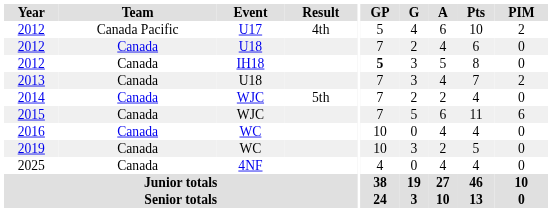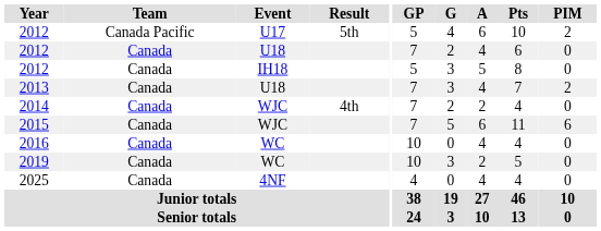 <table border="0" cellpadding="1" cellspacing="0" ID="Table3" style="text-align:center; width:40em;">
 <tr bgcolor="#e0e0e0">
 <th>Year</th>
 <th>Team</th>
 <th>Event</th>
 <th>Result</th>
 <th rowspan="99" bgcolor="#ffffff"></th>
 <th>GP</th>
 <th>G</th>
 <th>A</th>
 <th>Pts</th>
 <th>PIM</th>
 </tr>
 <tr>
 <td><a href='#'>2012</a></td>
 <td>Canada Pacific</td>
 <td><a href='#'>U17</a></td>
-<td>4th</td>
+<td>5th</td>
 <td>5</td>
 <td>4</td>
 <td>6</td>
 <td>10</td>
 <td>2</td>
 </tr>
 <tr bgcolor="#f0f0f0">
 <td><a href='#'>2012</a></td>
 <td><a href='#'>Canada</a></td>
 <td><a href='#'>U18</a></td>
 <td></td>
 <td>7</td>
 <td>2</td>
 <td>4</td>
 <td>6</td>
 <td>0</td>
 </tr>
 <tr>
 <td><a href='#'>2012</a></td>
 <td>Canada</td>
 <td><a href='#'>IH18</a></td>
 <td></td>
-<td><strong>5</strong></td>
+<td>5</td>
 <td>3</td>
 <td>5</td>
 <td>8</td>
 <td>0</td>
 </tr>
 <tr bgcolor="#f0f0f0">
 <td><a href='#'>2013</a></td>
 <td>Canada</td>
 <td>U18</td>
 <td></td>
 <td>7</td>
 <td>3</td>
 <td>4</td>
 <td>7</td>
 <td>2</td>
 </tr>
 <tr>
 <td><a href='#'>2014</a></td>
 <td><a href='#'>Canada</a></td>
 <td><a href='#'>WJC</a></td>
-<td>5th</td>
+<td>4th</td>
 <td>7</td>
 <td>2</td>
 <td>2</td>
 <td>4</td>
 <td>0</td>
 </tr>
 <tr bgcolor="#f0f0f0">
 <td><a href='#'>2015</a></td>
 <td>Canada</td>
 <td>WJC</td>
 <td></td>
 <td>7</td>
 <td>5</td>
 <td>6</td>
 <td>11</td>
 <td>6</td>
 </tr>
 <tr>
 <td><a href='#'>2016</a></td>
 <td><a href='#'>Canada</a></td>
 <td><a href='#'>WC</a></td>
 <td></td>
 <td>10</td>
 <td>0</td>
 <td>4</td>
 <td>4</td>
 <td>0</td>
 </tr>
 <tr bgcolor="#f0f0f0">
 <td><a href='#'>2019</a></td>
 <td>Canada</td>
 <td>WC</td>
 <td></td>
 <td>10</td>
 <td>3</td>
 <td>2</td>
 <td>5</td>
 <td>0</td>
 </tr>
 <tr>
 <td>2025</td>
 <td>Canada</td>
 <td><a href='#'>4NF</a></td>
 <td></td>
 <td>4</td>
 <td>0</td>
 <td>4</td>
 <td>4</td>
 <td>0</td>
 </tr>
 <tr bgcolor="#e0e0e0">
 <th colspan="4">Junior totals</th>
 <th>38</th>
 <th>19</th>
 <th>27</th>
 <th>46</th>
 <th>10</th>
 </tr>
 <tr bgcolor="#e0e0e0">
 <th colspan="4">Senior totals</th>
 <th>24</th>
 <th>3</th>
 <th>10</th>
 <th>13</th>
 <th>0</th>
 </tr>
 </table>
